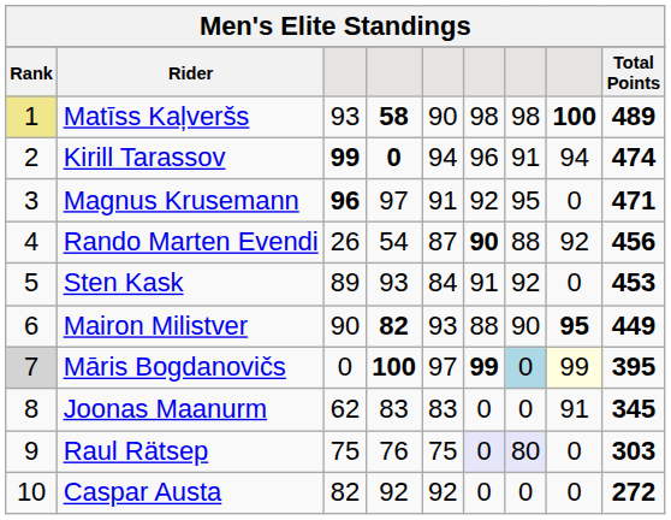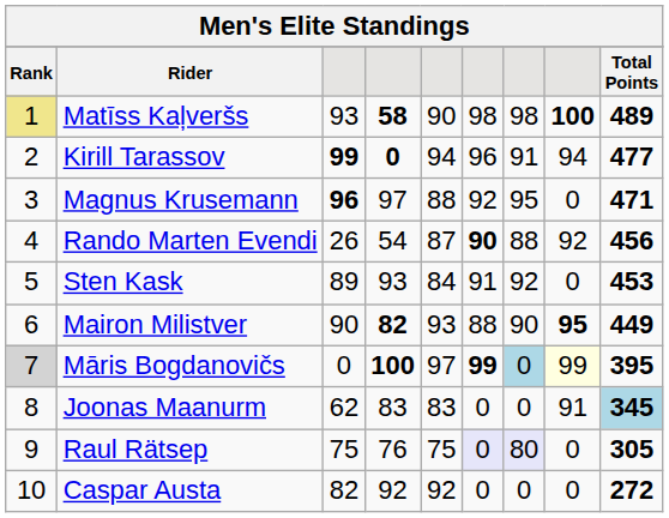 <table class="wikitable sortable">
 <tr>
 <th colspan=27 align="center">Men's Elite Standings</th>
 </tr>
 <tr>
 </tr>
 <tr style="font-size:8pt;font-weight:bold">
 <th align="center">Rank</th>
 <th align="center">Rider</th>
 <th class=unsortable style="background:#E5E4E2;"><small></small></th>
 <th class=unsortable style="background:#E5E4E2;"><small></small></th>
 <th class=unsortable style="background:#E5E4E2;"><small></small></th>
 <th class=unsortable style="background:#E5E4E2;"><small></small></th>
 <th class=unsortable style="background:#E5E4E2;"><small></small></th>
 <th class=unsortable style="background:#E5E4E2;"><small></small></th>
 <th align="center">Total<br>Points</th>
 </tr>
 <tr>
 <td align=center style="background: khaki;">1</td>
 <td> <a href='#'>Matīss Kaļveršs</a></td>
 <td align=center>93</td>
 <td align=center><strong>58</strong></td>
 <td align=center>90</td>
 <td align=center>98</td>
 <td align=center>98</td>
 <td align=center><strong>100</strong></td>
 <td align=center><strong>489</strong></td>
 </tr>
 <tr>
 <td align=center>2</td>
 <td> <a href='#'>Kirill Tarassov</a></td>
 <td align=center><strong>99</strong></td>
 <td align=center><strong>0</strong></td>
 <td align=center>94</td>
 <td align=center>96</td>
 <td align=center>91</td>
 <td align=center>94</td>
-<td align=center><strong>474</strong></td>
+<td align=center><strong>477</strong></td>
 </tr>
 <tr>
 <td align=center>3</td>
 <td> <a href='#'>Magnus Krusemann</a></td>
 <td align=center><strong>96</strong></td>
 <td align=center>97</td>
-<td align=center>91</td>
+<td align=center>88</td>
 <td align=center>92</td>
 <td align=center>95</td>
 <td align=center>0</td>
 <td align=center><strong>471</strong></td>
 </tr>
 <tr>
 <td align=center>4</td>
 <td> <a href='#'>Rando Marten Evendi</a></td>
 <td align=center>26</td>
 <td align=center>54</td>
 <td align=center>87</td>
 <td align=center><strong>90</strong></td>
 <td align=center>88</td>
 <td align=center>92</td>
 <td align=center><strong>456</strong></td>
 </tr>
 <tr>
 <td align=center>5</td>
 <td> <a href='#'>Sten Kask</a></td>
 <td align=center>89</td>
 <td align=center>93</td>
 <td align=center>84</td>
 <td align=center>91</td>
 <td align=center>92</td>
 <td align=center>0</td>
 <td align=center><strong>453</strong></td>
 </tr>
 <tr>
 <td align=center>6</td>
 <td> <a href='#'>Mairon Milistver</a></td>
 <td align=center>90</td>
 <td align=center><strong>82</strong></td>
 <td align=center>93</td>
 <td align=center>88</td>
 <td align=center>90</td>
 <td align=center><strong>95</strong></td>
 <td align=center><strong>449</strong></td>
 </tr>
 <tr>
 <td align=center style="background: lightgrey;">7</td>
 <td> <a href='#'>Māris Bogdanovičs</a></td>
 <td align=center>0</td>
 <td align=center><strong>100</strong></td>
 <td align=center>97</td>
 <td align=center><strong>99</strong></td>
 <td align=center style="background: lightblue;">0</td>
 <td align=center style="background: lightyellow;">99</td>
 <td align=center><strong>395</strong></td>
 </tr>
 <tr>
 <td align=center>8</td>
 <td> <a href='#'>Joonas Maanurm</a></td>
 <td align=center>62</td>
 <td align=center>83</td>
 <td align=center>83</td>
 <td align=center>0</td>
 <td align=center>0</td>
 <td align=center>91</td>
-<td align=center><strong>345</strong></td>
+<td align=center style="background: lightblue;"><strong>345</strong></td>
 </tr>
 <tr>
 <td align=center>9</td>
 <td> <a href='#'>Raul Rätsep</a></td>
 <td align=center>75</td>
 <td align=center>76</td>
 <td align=center>75</td>
 <td align=center style="background: lavender;">0</td>
 <td align=center style="background: lavender;">80</td>
 <td align=center>0</td>
-<td align=center><strong>303</strong></td>
+<td align=center><strong>305</strong></td>
 </tr>
 <tr>
 <td align=center>10</td>
 <td> <a href='#'>Caspar Austa</a></td>
 <td align=center>82</td>
 <td align=center>92</td>
 <td align=center>92</td>
 <td align=center>0</td>
 <td align=center>0</td>
 <td align=center>0</td>
 <td align=center><strong>272</strong></td>
 </tr>
 </table>
